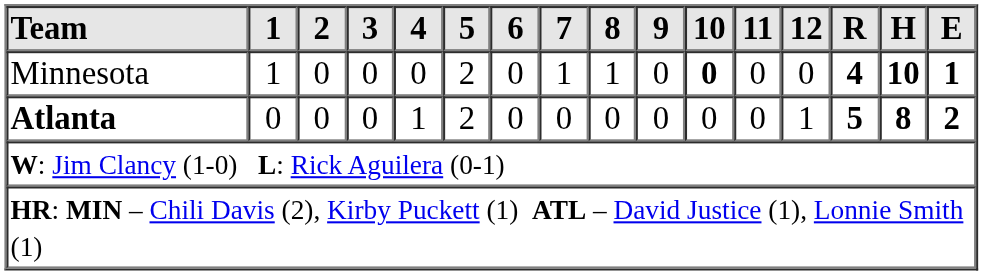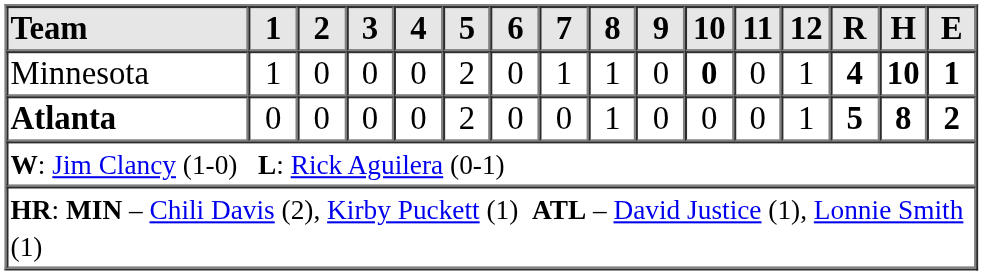 <table border=1 cellspacing=0 width=475 style="margin-left:3em;">
 <tr style="text-align:center; background-color:#e6e6e6;">
 <th align=left width=25%>Team</th>
 <th width=5%>1</th>
 <th width=5%>2</th>
 <th width=5%>3</th>
 <th width=5%>4</th>
 <th width=5%>5</th>
 <th width=5%>6</th>
 <th width=5%>7</th>
 <th width=5%>8</th>
 <th width=5%>9</th>
 <th width=5%>10</th>
 <th width=5%>11</th>
 <th width=5%>12</th>
 <th width=5%>R</th>
 <th width=5%>H</th>
 <th width=5%>E</th>
 </tr>
 <tr style="text-align:center;">
 <td align=left>Minnesota</td>
 <td>1</td>
 <td>0</td>
 <td>0</td>
 <td>0</td>
 <td>2</td>
 <td>0</td>
 <td>1</td>
 <td>1</td>
 <td>0</td>
 <td><strong>0</strong></td>
 <td>0</td>
-<td>0</td>
+<td>1</td>
 <td><strong>4</strong></td>
 <td><strong>10</strong></td>
 <td><strong>1</strong></td>
 </tr>
 <tr style="text-align:center;">
 <td align=left><strong>Atlanta</strong></td>
 <td>0</td>
 <td>0</td>
 <td>0</td>
-<td>1</td>
+<td>0</td>
 <td>2</td>
 <td>0</td>
 <td>0</td>
-<td>0</td>
+<td>1</td>
 <td>0</td>
 <td>0</td>
 <td>0</td>
 <td>1</td>
 <td><strong>5</strong></td>
 <td><strong>8</strong></td>
 <td><strong>2</strong></td>
 </tr>
 <tr style="text-align:left;">
 <td colspan=16><small><strong>W</strong>: <a href='#'>Jim Clancy</a> (1-0)   <strong>L</strong>: <a href='#'>Rick Aguilera</a> (0-1)  </small></td>
 </tr>
 <tr style="text-align:left;">
 <td colspan=16><small><strong>HR</strong>: <strong>MIN</strong> – <a href='#'>Chili Davis</a> (2), <a href='#'>Kirby Puckett</a> (1)  <strong>ATL</strong> – <a href='#'>David Justice</a> (1), <a href='#'>Lonnie Smith</a> (1)</small></td>
 </tr>
 </table>
